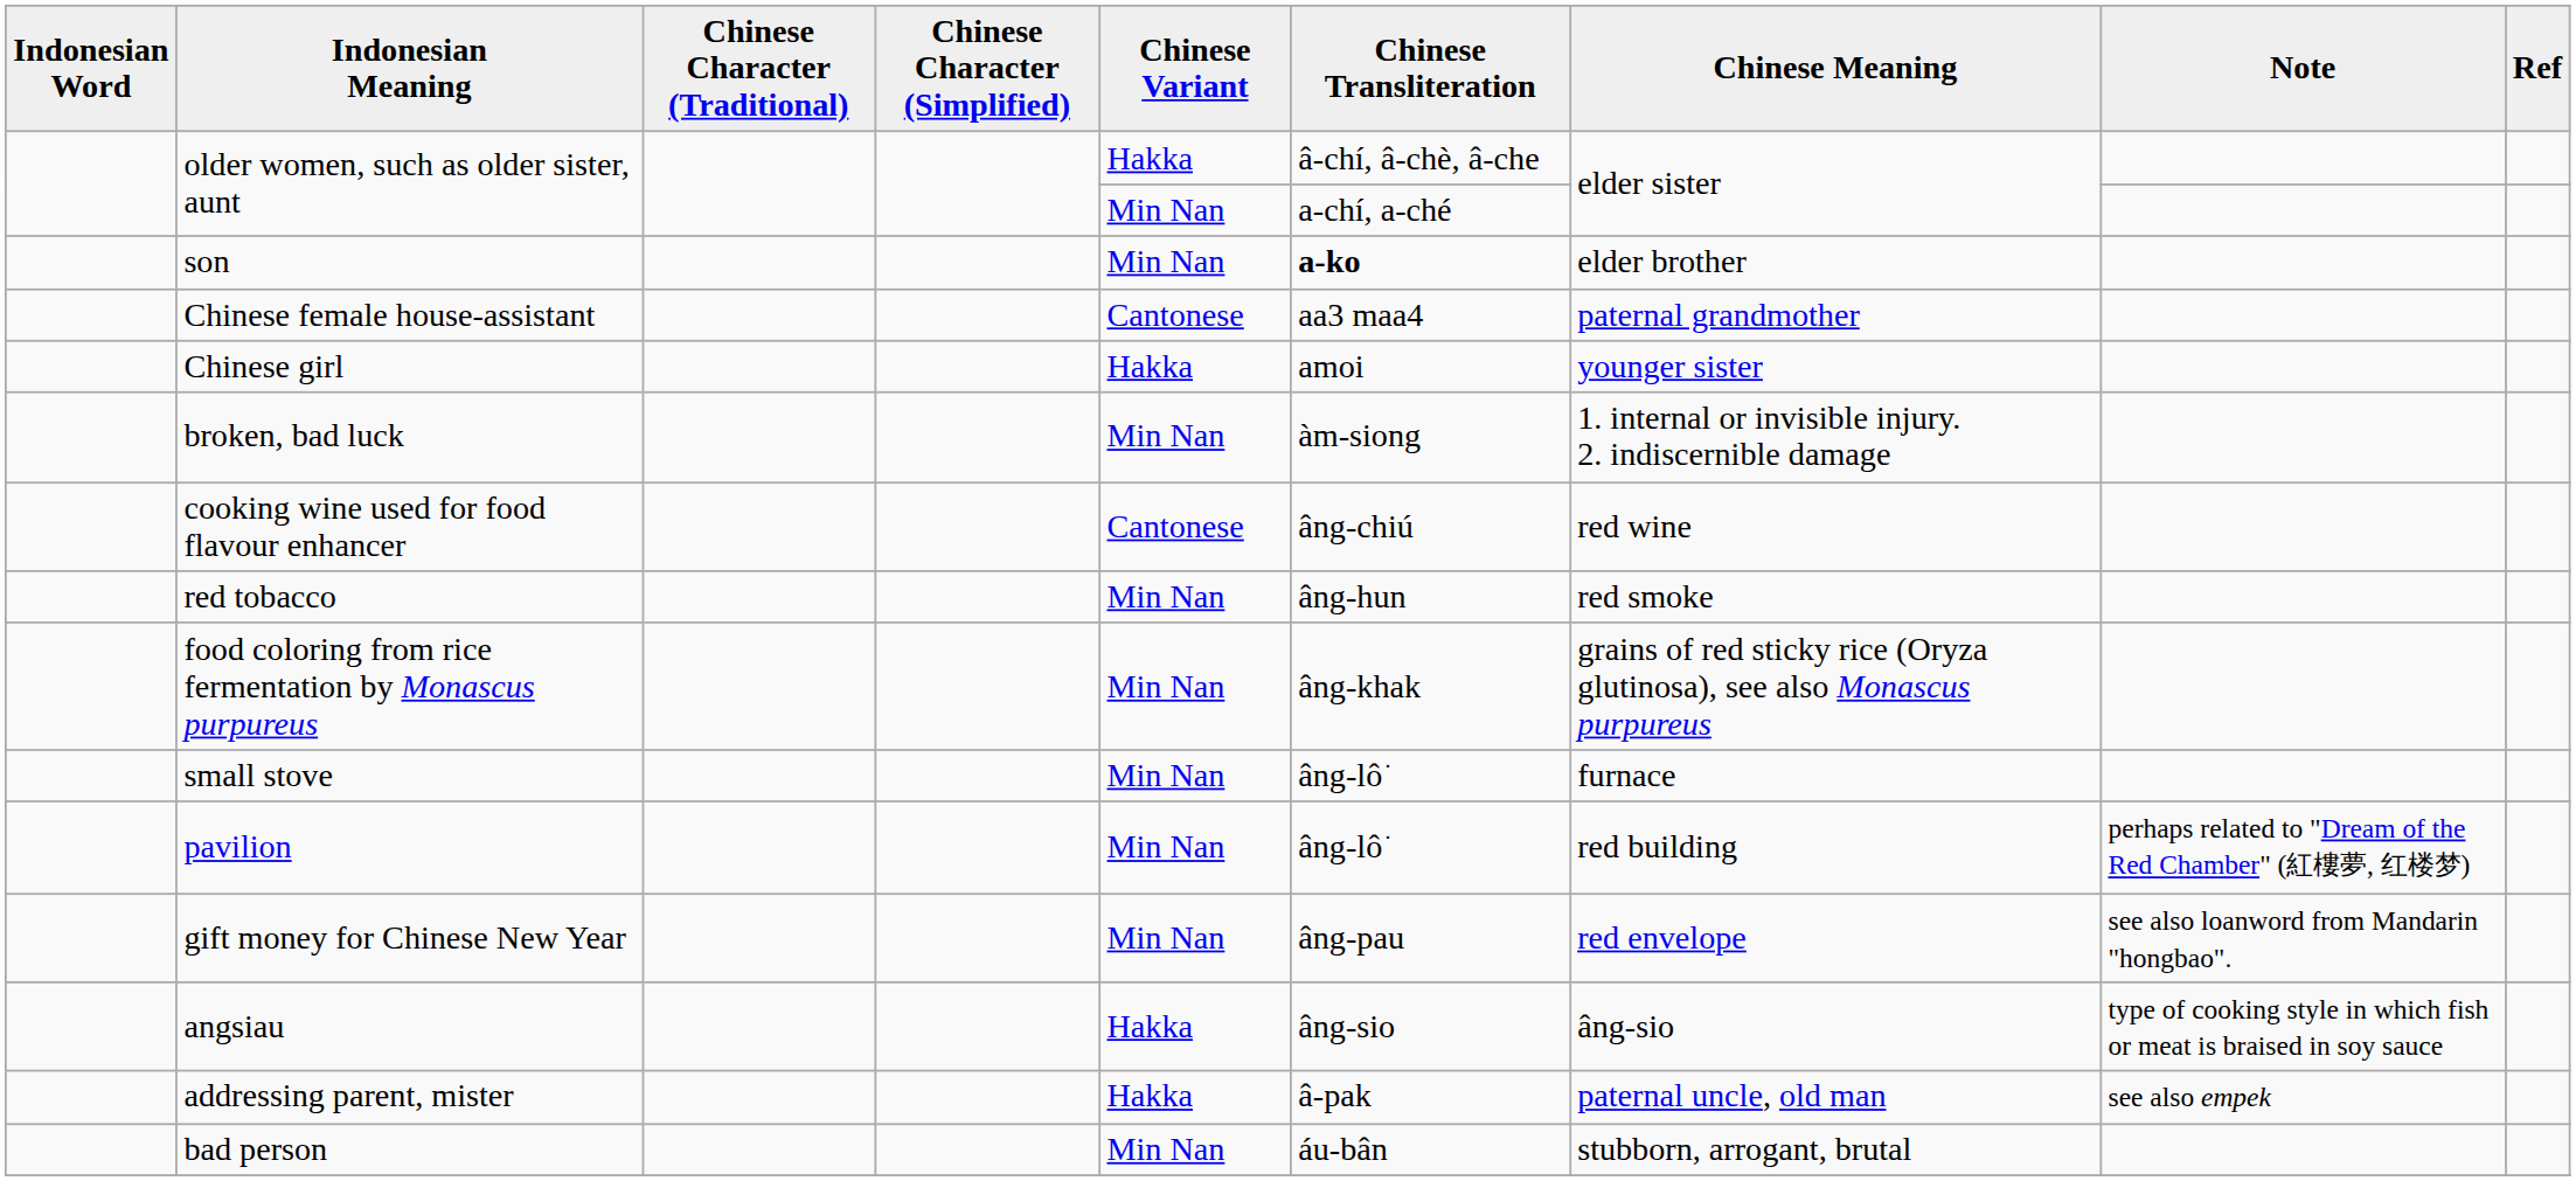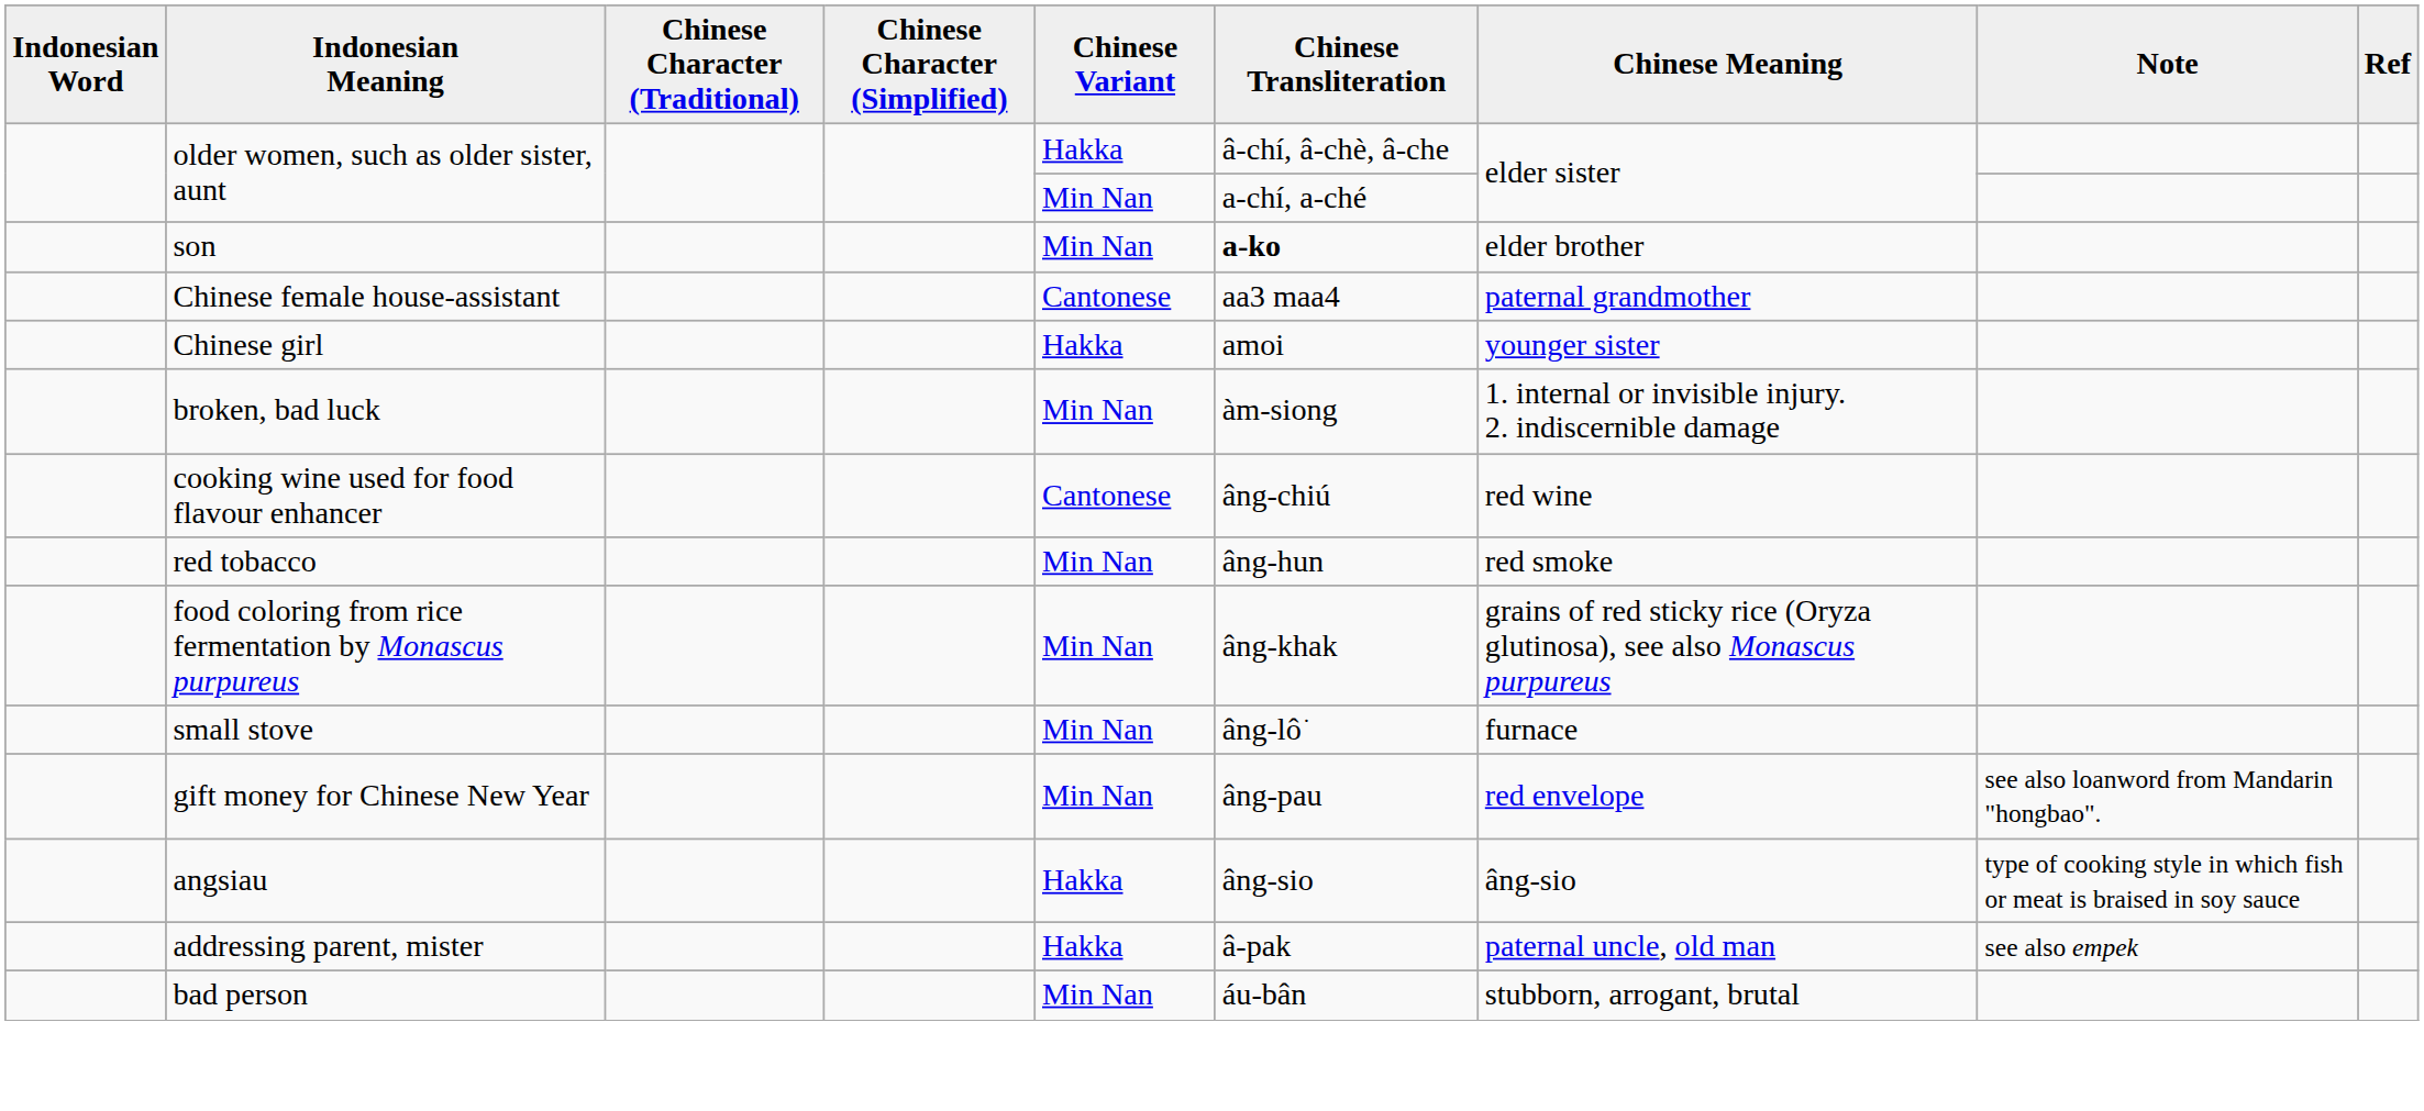 <table class="wikitable">
 <tr>
 <th style="background:#efefef;">Indonesian <br>Word</th>
 <th style="background:#efefef;">Indonesian <br>Meaning</th>
 <th style="background:#efefef;">Chinese Character <br><a href='#'>(Traditional)</a></th>
 <th style="background:#efefef;">Chinese Character <br><a href='#'>(Simplified)</a></th>
 <th style="background:#efefef;">Chinese <a href='#'>Variant</a></th>
 <th style="background:#efefef;">Chinese Transliteration</th>
 <th style="background:#efefef;">Chinese Meaning</th>
 <th style="background:#efefef;">Note</th>
 <th style="background:#efefef;">Ref</th>
 </tr>
 <tr>
 <td rowspan="2"></td>
 <td rowspan="2">older women, such as older sister, aunt</td>
 <td rowspan="2"></td>
 <td rowspan="2"></td>
 <td><a href='#'>Hakka</a></td>
 <td>â-chí, â-chè, â-che</td>
 <td rowspan="2">elder sister</td>
 <td></td>
 <td></td>
 </tr>
 <tr>
 <td><a href='#'>Min Nan</a></td>
 <td>a-chí, a-ché</td>
 <td></td>
 <td></td>
 </tr>
 <tr>
 <td></td>
 <td>son</td>
 <td></td>
 <td></td>
 <td><a href='#'>Min Nan</a></td>
 <td><strong>a-ko</strong></td>
 <td>elder brother</td>
 <td></td>
 <td></td>
 </tr>
 <tr>
 <td></td>
 <td>Chinese female house-assistant</td>
 <td></td>
 <td></td>
 <td><a href='#'>Cantonese</a></td>
 <td>aa3 maa4</td>
 <td><a href='#'>paternal grandmother</a></td>
 <td></td>
 <td></td>
 </tr>
 <tr>
 <td></td>
 <td>Chinese girl</td>
 <td></td>
 <td></td>
 <td><a href='#'>Hakka</a></td>
 <td>amoi</td>
 <td><a href='#'>younger sister</a></td>
 <td></td>
 <td></td>
 </tr>
 <tr>
 <td></td>
 <td>broken, bad luck</td>
 <td></td>
 <td></td>
 <td><a href='#'>Min Nan</a></td>
 <td>àm-siong</td>
 <td>1. internal or invisible injury. <br>2. indiscernible damage</td>
 <td></td>
 <td></td>
 </tr>
 <tr>
 <td></td>
 <td>cooking wine used for food flavour enhancer</td>
 <td></td>
 <td></td>
 <td><a href='#'>Cantonese</a></td>
 <td>âng-chiú</td>
 <td>red wine</td>
 <td></td>
 <td></td>
 </tr>
 <tr>
 <td></td>
 <td>red tobacco</td>
 <td></td>
 <td></td>
 <td><a href='#'>Min Nan</a></td>
 <td>âng-hun</td>
 <td>red smoke</td>
 <td></td>
 <td></td>
 </tr>
 <tr>
 <td></td>
 <td>food coloring from rice fermentation by <em><a href='#'>Monascus purpureus</a></em></td>
 <td></td>
 <td></td>
 <td><a href='#'>Min Nan</a></td>
 <td>âng-khak</td>
 <td>grains of red sticky rice (Oryza glutinosa), see also <em><a href='#'>Monascus purpureus</a></em></td>
 <td></td>
 <td></td>
 </tr>
 <tr>
 <td></td>
 <td>small stove</td>
 <td></td>
 <td></td>
 <td><a href='#'>Min Nan</a></td>
 <td>âng-lô͘</td>
 <td>furnace</td>
 <td></td>
 <td></td>
 </tr>
 <tr>
 <td></td>
-<td><a href='#'>pavilion</a></td>
-<td></td>
-<td></td>
-<td><a href='#'>Min Nan</a></td>
-<td>âng-lô͘</td>
-<td>red building</td>
-<td><small>perhaps related to "<a href='#'>Dream of the Red Chamber</a>" (紅樓夢, 红楼梦)</small></td>
-<td></td>
-</tr>
-<tr>
-<td></td>
 <td>gift money for Chinese New Year</td>
 <td></td>
 <td></td>
 <td><a href='#'>Min Nan</a></td>
 <td>âng-pau</td>
 <td><a href='#'>red envelope</a></td>
 <td><small>see also loanword from Mandarin "hongbao".</small></td>
 <td></td>
 </tr>
 <tr>
 <td></td>
 <td>angsiau</td>
 <td></td>
 <td></td>
 <td><a href='#'>Hakka</a></td>
 <td>âng-sio</td>
 <td>âng-sio</td>
 <td><small>type of cooking style in which fish or meat is braised in soy sauce</small></td>
 <td></td>
 </tr>
 <tr>
 <td></td>
 <td>addressing parent, mister</td>
 <td></td>
 <td></td>
 <td><a href='#'>Hakka</a></td>
 <td>â-pak</td>
 <td><a href='#'>paternal uncle</a>, <a href='#'>old man</a></td>
 <td><small>see also <em>empek</em></small></td>
 <td></td>
 </tr>
 <tr>
 <td></td>
 <td>bad person</td>
 <td></td>
 <td></td>
 <td><a href='#'>Min Nan</a></td>
 <td>áu-bân</td>
 <td>stubborn, arrogant, brutal</td>
 <td></td>
 <td></td>
 </tr>
 <tr>
 </tr>
 </table>
